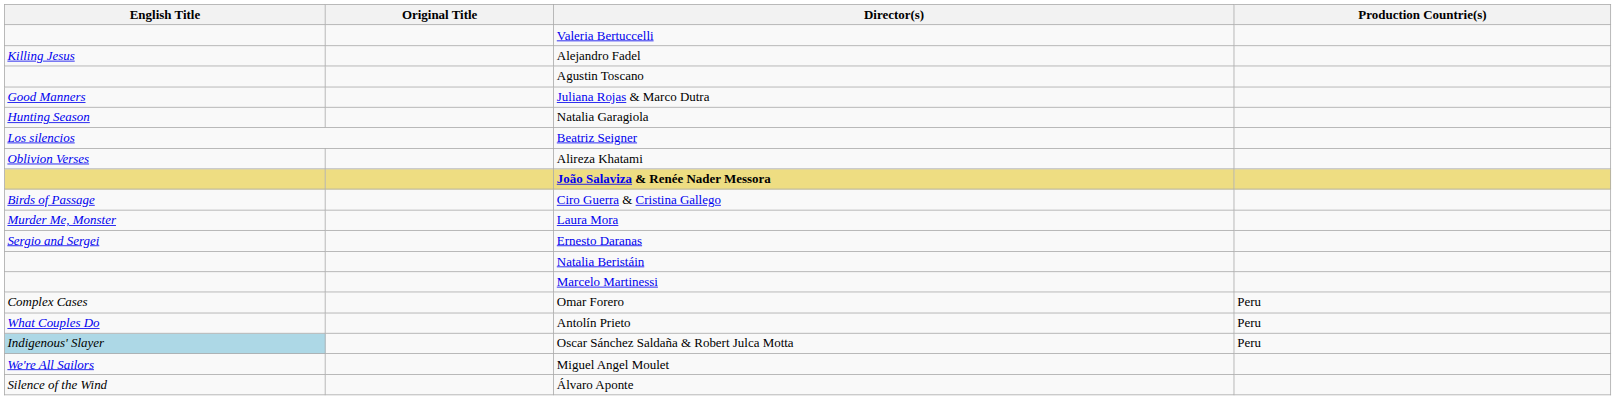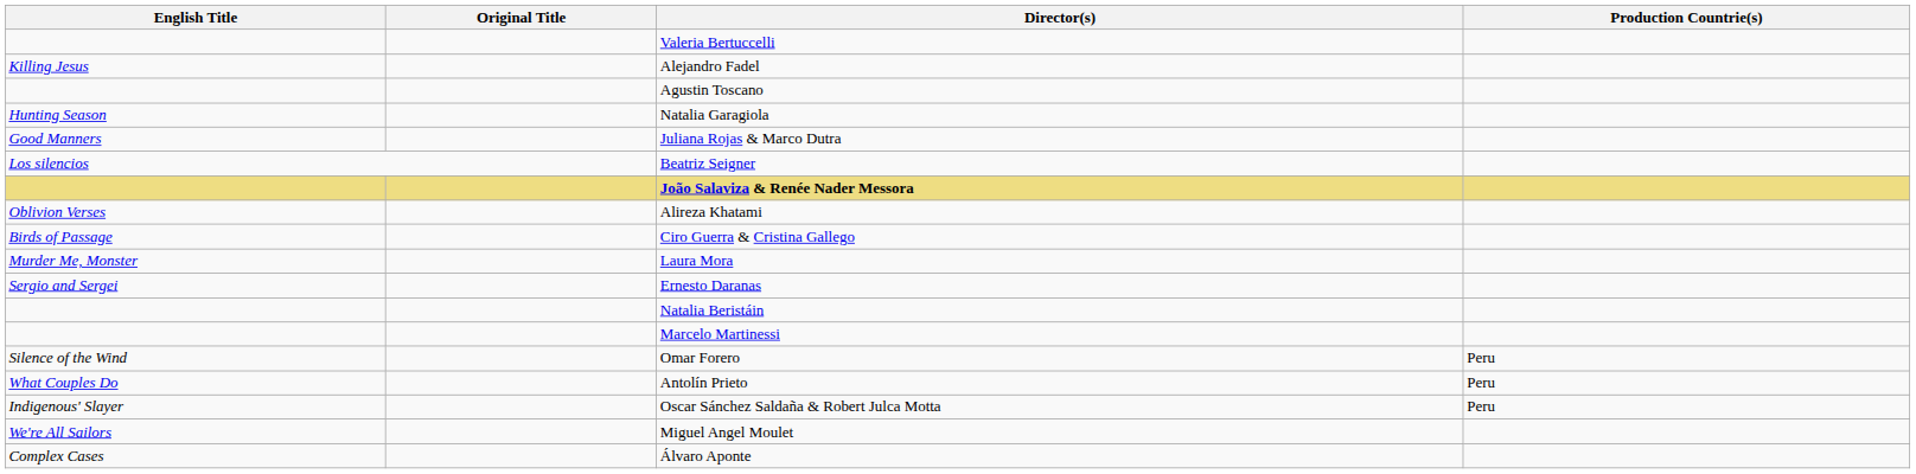 <table class="sortable wikitable" style="width:100%; margin-bottom:4px" cellpadding="5">
 <tr>
 <th scope="col">English Title</th>
 <th scope="col">Original Title</th>
 <th scope="col">Director(s)</th>
 <th scope="col">Production Countrie(s)</th>
 </tr>
 <tr>
 <td></td>
 <td></td>
 <td><a href='#'>Valeria Bertuccelli</a></td>
 <td></td>
 </tr>
 <tr>
 <td><em><a href='#'>Killing Jesus</a></em></td>
 <td></td>
 <td>Alejandro Fadel</td>
 <td></td>
 </tr>
 <tr>
 <td></td>
 <td></td>
 <td>Agustin Toscano</td>
 <td></td>
 </tr>
 <tr>
+<td><a href='#'><em>Hunting Season</em></a></td>
+<td></td>
+<td>Natalia Garagiola</td>
+<td></td>
+</tr>
+<tr>
 <td><a href='#'><em>Good Manners</em></a></td>
 <td></td>
 <td><a href='#'>Juliana Rojas</a> & Marco Dutra</td>
-<td></td>
-</tr>
-<tr>
-<td><a href='#'><em>Hunting Season</em></a></td>
-<td></td>
-<td>Natalia Garagiola</td>
 <td></td>
 </tr>
 <tr>
 <td colspan = "2"><em><a href='#'>Los silencios</a></em></td>
 <td><a href='#'>Beatriz Seigner</a></td>
 <td></td>
 </tr>
+<tr style="background:#EEDD82">
+<td><strong></strong></td>
+<td><strong></strong></td>
+<td><strong><a href='#'>João Salaviza</a> & Renée Nader Messora</strong></td>
+<td><strong></strong></td>
+</tr>
 <tr>
 <td><em><a href='#'>Oblivion Verses</a></em></td>
 <td></td>
 <td>Alireza Khatami</td>
 <td></td>
-</tr>
-<tr style="background:#EEDD82">
-<td><strong></strong></td>
-<td><strong></strong></td>
-<td><strong><a href='#'>João Salaviza</a> & Renée Nader Messora</strong></td>
-<td><strong></strong></td>
 </tr>
 <tr>
 <td><em><a href='#'>Birds of Passage</a></em></td>
 <td></td>
 <td><a href='#'>Ciro Guerra</a> & <a href='#'>Cristina Gallego</a></td>
 <td></td>
 </tr>
 <tr>
 <td><em><a href='#'>Murder Me, Monster</a></em></td>
 <td></td>
 <td><a href='#'>Laura Mora</a></td>
 <td></td>
 </tr>
 <tr>
 <td><em><a href='#'>Sergio and Sergei</a></em></td>
 <td></td>
 <td><a href='#'>Ernesto Daranas</a></td>
 <td></td>
 </tr>
 <tr>
 <td></td>
 <td></td>
 <td><a href='#'>Natalia Beristáin</a></td>
 <td></td>
 </tr>
 <tr>
 <td></td>
 <td></td>
 <td><a href='#'>Marcelo Martinessi</a></td>
 <td></td>
 </tr>
 <tr>
-<td><em>Complex Cases</em></td>
+<td><em>Silence of the Wind</em></td>
 <td></td>
 <td>Omar Forero</td>
 <td>Peru</td>
 </tr>
 <tr>
 <td><em><a href='#'>What Couples Do</a></em></td>
 <td></td>
 <td>Antolín Prieto</td>
 <td>Peru</td>
 </tr>
 <tr>
-<td style="background: lightblue;"><em>Indigenous' Slayer</em></td>
+<td><em>Indigenous' Slayer</em></td>
 <td></td>
 <td>Oscar Sánchez Saldaña & Robert Julca Motta</td>
 <td>Peru</td>
 </tr>
 <tr>
 <td><em><a href='#'>We're All Sailors</a></em></td>
 <td></td>
 <td>Miguel Angel Moulet</td>
 <td></td>
 </tr>
 <tr>
-<td><em>Silence of the Wind</em></td>
+<td><em>Complex Cases</em></td>
 <td></td>
 <td>Álvaro Aponte</td>
 <td></td>
 </tr>
 </table>
